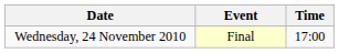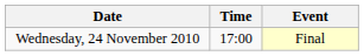 <table class = "wikitable" style="text-align:center;">
 <tr>
 <th width=220>Date</th>
+<th width=50>Time</th>
 <th width=100>Event</th>
-<th width=50>Time</th>
 </tr>
 <tr>
 <td>Wednesday, 24 November 2010</td>
+<td>17:00</td>
 <td bgcolor=ffffcc>Final</td>
-<td>17:00</td>
 </tr>
 </table>
